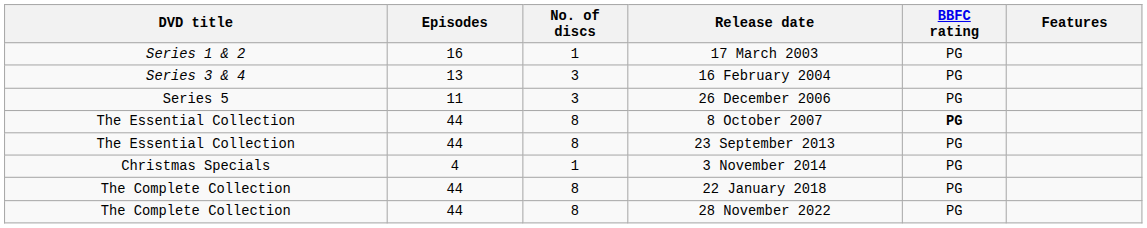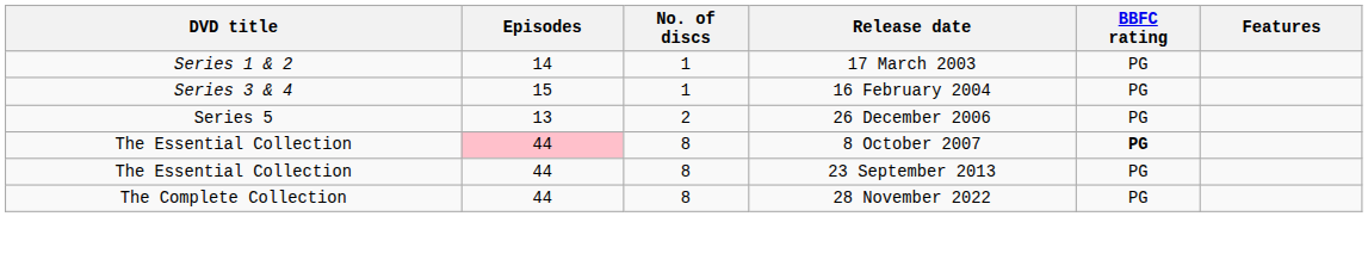 <table class="wikitable" style="width:85%; text-align:center;">
 <tr>
 <th>DVD title</th>
 <th>Episodes</th>
 <th>No. of<br>discs</th>
 <th>Release date</th>
 <th><a href='#'>BBFC</a><br>rating</th>
 <th>Features</th>
 </tr>
 <tr>
 <td><em>Series 1 & 2</em></td>
-<td>16</td>
+<td>14</td>
 <td>1</td>
 <td>17 March 2003</td>
 <td>PG</td>
 <td></td>
 </tr>
 <tr>
 <td><em>Series 3 & 4</td>
-<td>13</td>
-<td>3</td>
+<td>15</td>
+<td>1</td>
 <td>16 February 2004</td>
 <td>PG</td>
 <td></td>
 </tr>
 <tr>
 <td></em>Series 5<em></td>
-<td>11</td>
-<td>3</td>
+<td>13</td>
+<td>2</td>
 <td>26 December 2006</td>
 <td>PG</td>
 <td></td>
 </tr>
 <tr>
 <td></em>The Essential Collection<em></td>
-<td>44</td>
+<td style="background: pink;">44</td>
 <td>8</td>
 <td>8 October 2007</td>
 <td><strong>PG</strong></td>
 <td></td>
 </tr>
 <tr>
 <td></em>The Essential Collection<em> </td>
 <td>44</td>
 <td>8</td>
 <td>23 September 2013</td>
 <td>PG</td>
 <td></td>
 </tr>
 <tr>
-<td></em>Christmas Specials<em></td>
-<td>4</td>
-<td>1</td>
-<td>3 November 2014</td>
-<td>PG</td>
-<td></td>
-</tr>
-<tr>
-<td></em>The Complete Collection<em> </td>
-<td>44</td>
-<td>8</td>
-<td>22 January 2018</td>
-<td>PG</td>
-<td></td>
-</tr>
-<tr>
 <td></em>The Complete Collection<em></td>
 <td>44</td>
 <td>8</td>
 <td>28 November 2022</td>
 <td>PG</td>
 <td></td>
 </tr>
 </table>
